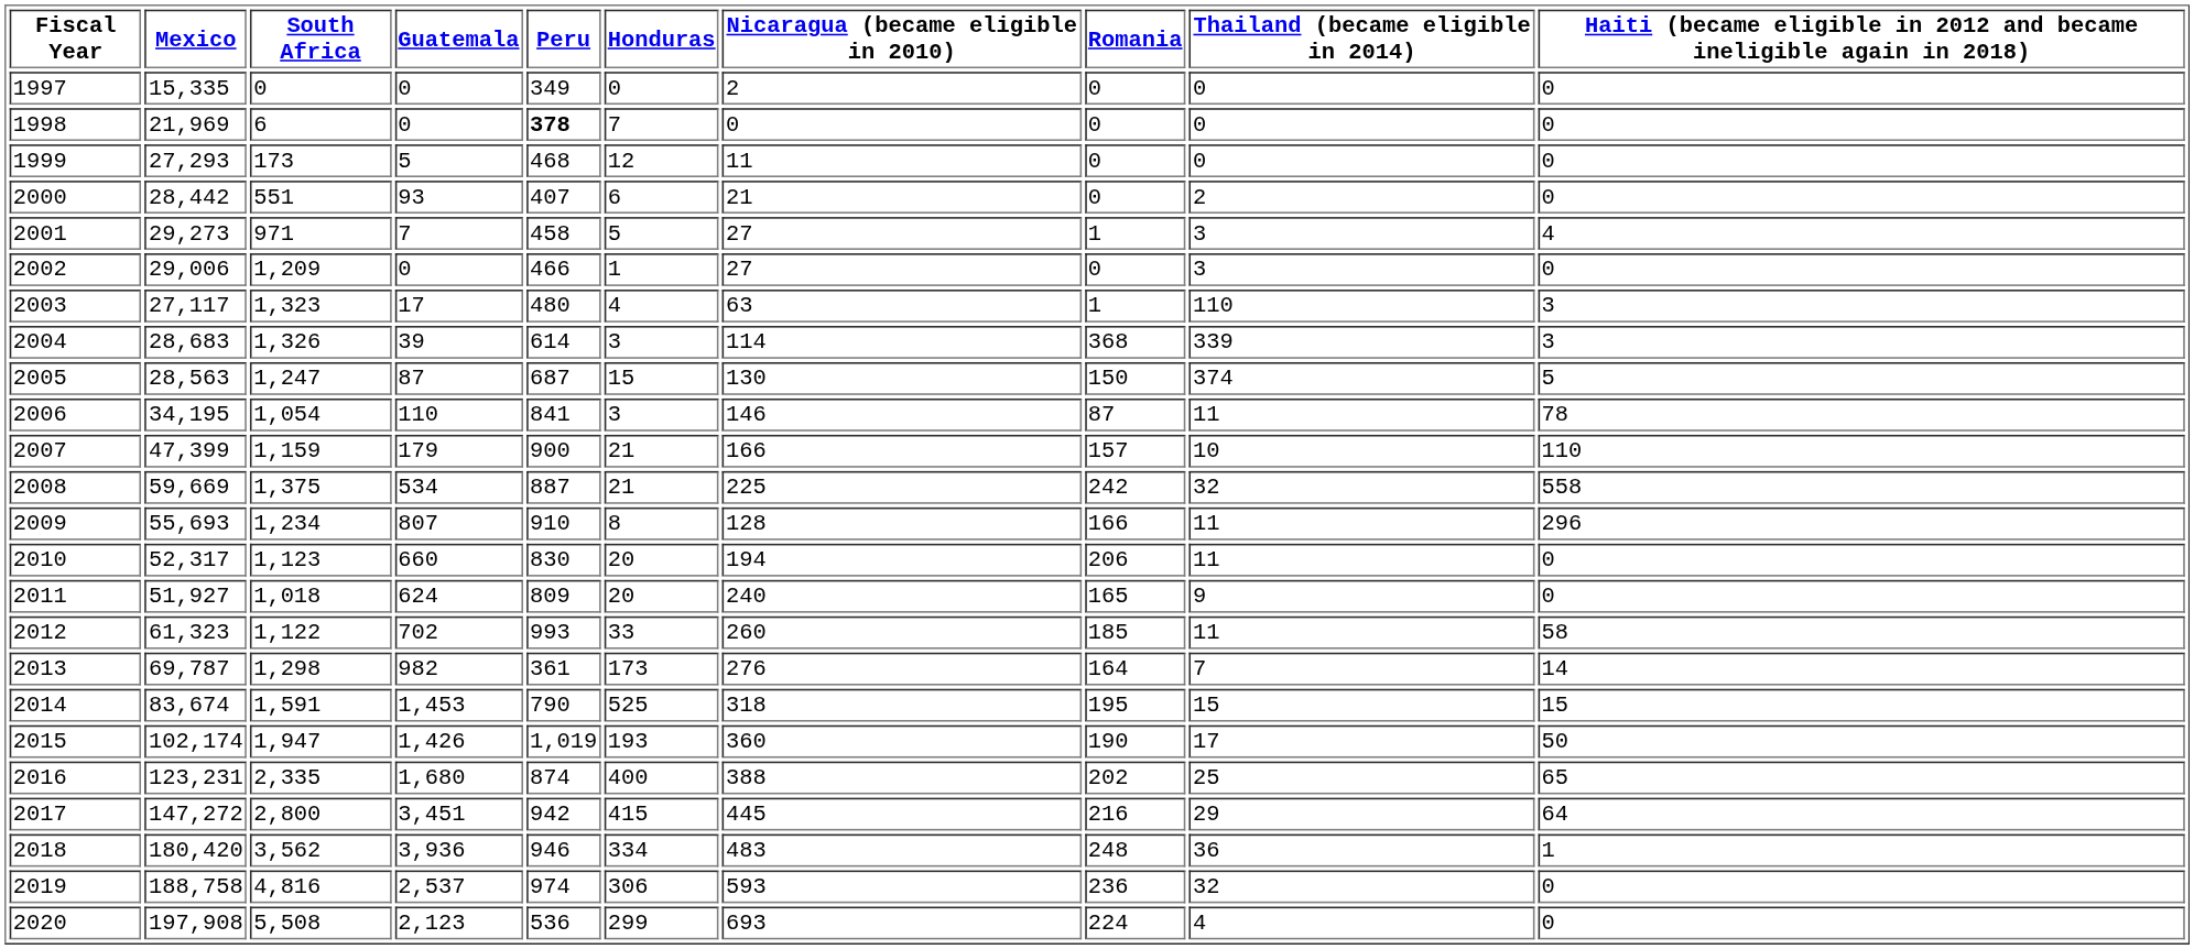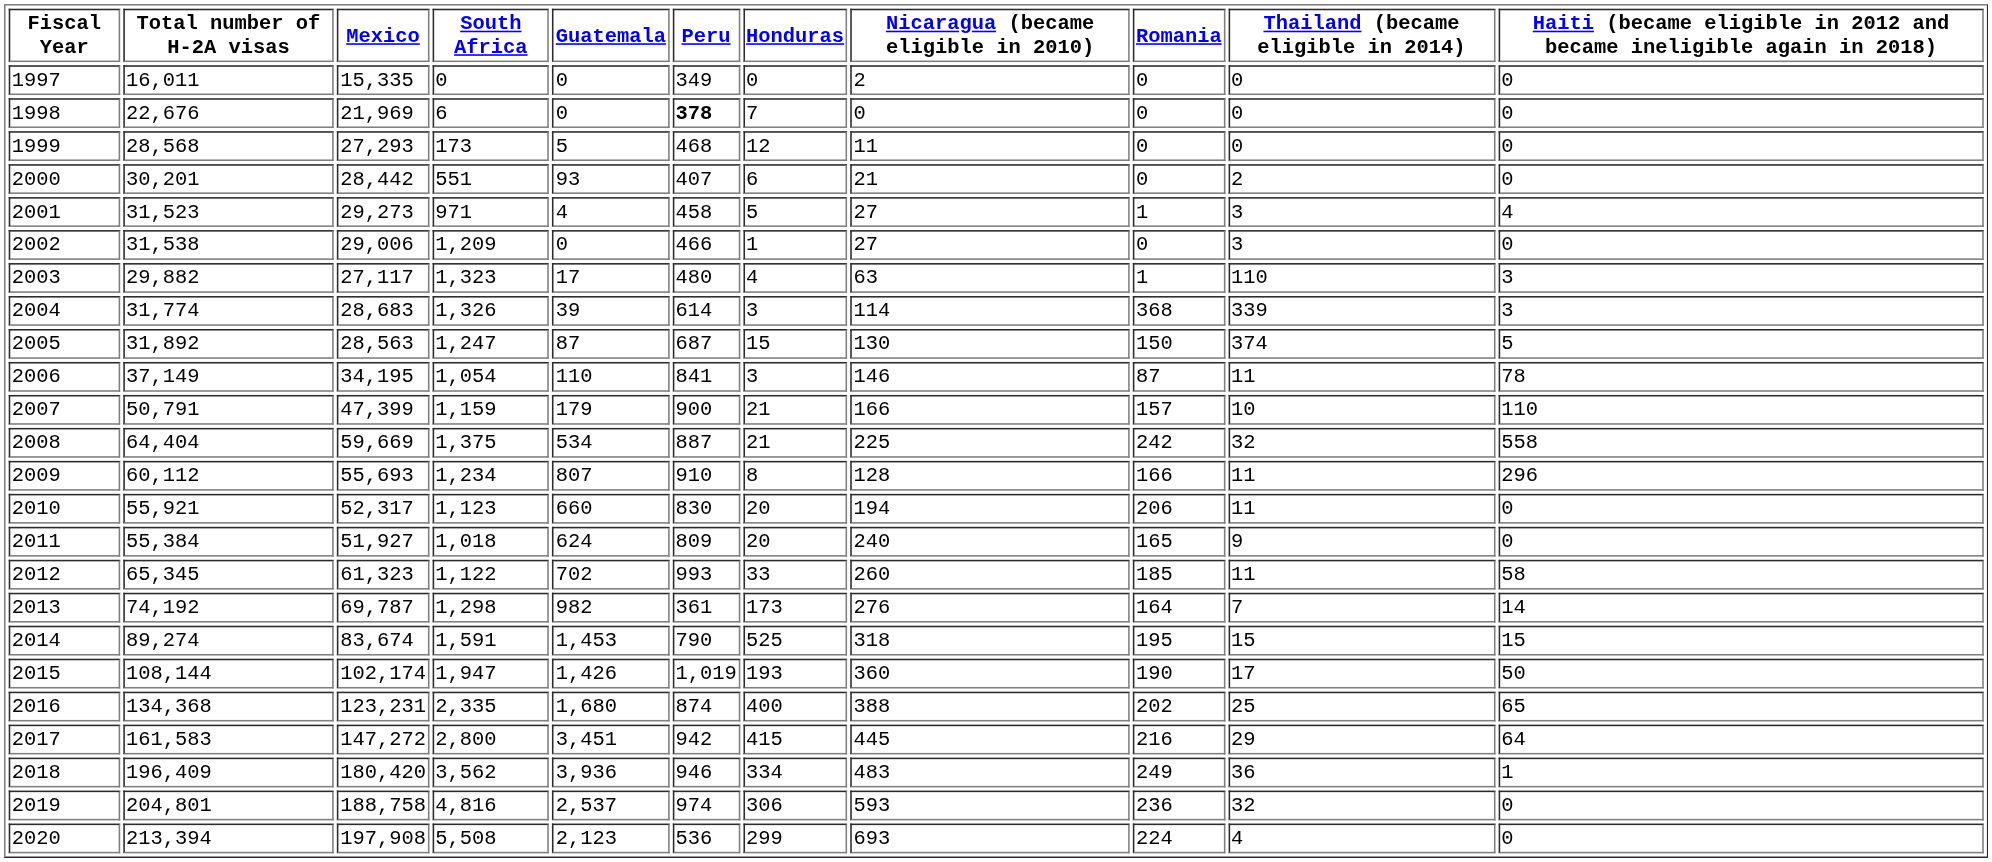 <table class="sortable" border="1">
 <tr>
 <th>Fiscal Year</th>
+<th>Total number of H-2A visas</th>
 <th><a href='#'>Mexico</a></th>
 <th><a href='#'>South Africa</a></th>
 <th><a href='#'>Guatemala</a></th>
 <th><a href='#'>Peru</a></th>
 <th><a href='#'>Honduras</a></th>
 <th><a href='#'>Nicaragua</a> (became eligible in 2010)</th>
 <th><a href='#'>Romania</a></th>
 <th><a href='#'>Thailand</a> (became eligible in 2014)</th>
 <th><a href='#'>Haiti</a> (became eligible in 2012 and became ineligible again in 2018)</th>
 </tr>
 <tr>
 <td>1997</td>
+<td>16,011</td>
 <td>15,335</td>
 <td>0</td>
 <td>0</td>
 <td>349</td>
 <td>0</td>
 <td>2</td>
 <td>0</td>
 <td>0</td>
 <td>0</td>
 </tr>
 <tr>
 <td>1998</td>
+<td>22,676</td>
 <td>21,969</td>
 <td>6</td>
 <td>0</td>
 <td><strong>378</strong></td>
 <td>7</td>
 <td>0</td>
 <td>0</td>
 <td>0</td>
 <td>0</td>
 </tr>
 <tr>
 <td>1999</td>
+<td>28,568</td>
 <td>27,293</td>
 <td>173</td>
 <td>5</td>
 <td>468</td>
 <td>12</td>
 <td>11</td>
 <td>0</td>
 <td>0</td>
 <td>0</td>
 </tr>
 <tr>
 <td>2000</td>
+<td>30,201</td>
 <td>28,442</td>
 <td>551</td>
 <td>93</td>
 <td>407</td>
 <td>6</td>
 <td>21</td>
 <td>0</td>
 <td>2</td>
 <td>0</td>
 </tr>
 <tr>
 <td>2001</td>
+<td>31,523</td>
 <td>29,273</td>
 <td>971</td>
-<td>7</td>
+<td>4</td>
 <td>458</td>
 <td>5</td>
 <td>27</td>
 <td>1</td>
 <td>3</td>
 <td>4</td>
 </tr>
 <tr>
 <td>2002</td>
+<td>31,538</td>
 <td>29,006</td>
 <td>1,209</td>
 <td>0</td>
 <td>466</td>
 <td>1</td>
 <td>27</td>
 <td>0</td>
 <td>3</td>
 <td>0</td>
 </tr>
 <tr>
 <td>2003</td>
+<td>29,882</td>
 <td>27,117</td>
 <td>1,323</td>
 <td>17</td>
 <td>480</td>
 <td>4</td>
 <td>63</td>
 <td>1</td>
 <td>110</td>
 <td>3</td>
 </tr>
 <tr>
 <td>2004</td>
+<td>31,774</td>
 <td>28,683</td>
 <td>1,326</td>
 <td>39</td>
 <td>614</td>
 <td>3</td>
 <td>114</td>
 <td>368</td>
 <td>339</td>
 <td>3</td>
 </tr>
 <tr>
 <td>2005</td>
+<td>31,892</td>
 <td>28,563</td>
 <td>1,247</td>
 <td>87</td>
 <td>687</td>
 <td>15</td>
 <td>130</td>
 <td>150</td>
 <td>374</td>
 <td>5</td>
 </tr>
 <tr>
 <td>2006</td>
+<td>37,149</td>
 <td>34,195</td>
 <td>1,054</td>
 <td>110</td>
 <td>841</td>
 <td>3</td>
 <td>146</td>
 <td>87</td>
 <td>11</td>
 <td>78</td>
 </tr>
 <tr>
 <td>2007</td>
+<td>50,791</td>
 <td>47,399</td>
 <td>1,159</td>
 <td>179</td>
 <td>900</td>
 <td>21</td>
 <td>166</td>
 <td>157</td>
 <td>10</td>
 <td>110</td>
 </tr>
 <tr>
 <td>2008</td>
+<td>64,404</td>
 <td>59,669</td>
 <td>1,375</td>
 <td>534</td>
 <td>887</td>
 <td>21</td>
 <td>225</td>
 <td>242</td>
 <td>32</td>
 <td>558</td>
 </tr>
 <tr>
 <td>2009</td>
+<td>60,112</td>
 <td>55,693</td>
 <td>1,234</td>
 <td>807</td>
 <td>910</td>
 <td>8</td>
 <td>128</td>
 <td>166</td>
 <td>11</td>
 <td>296</td>
 </tr>
 <tr>
 <td>2010</td>
+<td>55,921</td>
 <td>52,317</td>
 <td>1,123</td>
 <td>660</td>
 <td>830</td>
 <td>20</td>
 <td>194</td>
 <td>206</td>
 <td>11</td>
 <td>0</td>
 </tr>
 <tr>
 <td>2011</td>
+<td>55,384</td>
 <td>51,927</td>
 <td>1,018</td>
 <td>624</td>
 <td>809</td>
 <td>20</td>
 <td>240</td>
 <td>165</td>
 <td>9</td>
 <td>0</td>
 </tr>
 <tr>
 <td>2012</td>
+<td>65,345</td>
 <td>61,323</td>
 <td>1,122</td>
 <td>702</td>
 <td>993</td>
 <td>33</td>
 <td>260</td>
 <td>185</td>
 <td>11</td>
 <td>58</td>
 </tr>
 <tr>
 <td>2013</td>
+<td>74,192</td>
 <td>69,787</td>
 <td>1,298</td>
 <td>982</td>
 <td>361</td>
 <td>173</td>
 <td>276</td>
 <td>164</td>
 <td>7</td>
 <td>14</td>
 </tr>
 <tr>
 <td>2014</td>
+<td>89,274</td>
 <td>83,674</td>
 <td>1,591</td>
 <td>1,453</td>
 <td>790</td>
 <td>525</td>
 <td>318</td>
 <td>195</td>
 <td>15</td>
 <td>15</td>
 </tr>
 <tr>
 <td>2015</td>
+<td>108,144</td>
 <td>102,174</td>
 <td>1,947</td>
 <td>1,426</td>
 <td>1,019</td>
 <td>193</td>
 <td>360</td>
 <td>190</td>
 <td>17</td>
 <td>50</td>
 </tr>
 <tr>
 <td>2016</td>
+<td>134,368</td>
 <td>123,231</td>
 <td>2,335</td>
 <td>1,680</td>
 <td>874</td>
 <td>400</td>
 <td>388</td>
 <td>202</td>
 <td>25</td>
 <td>65</td>
 </tr>
 <tr>
 <td>2017</td>
+<td>161,583</td>
 <td>147,272</td>
 <td>2,800</td>
 <td>3,451</td>
 <td>942</td>
 <td>415</td>
 <td>445</td>
 <td>216</td>
 <td>29</td>
 <td>64</td>
 </tr>
 <tr>
 <td>2018</td>
+<td>196,409</td>
 <td>180,420</td>
 <td>3,562</td>
 <td>3,936</td>
 <td>946</td>
 <td>334</td>
 <td>483</td>
-<td>248</td>
+<td>249</td>
 <td>36</td>
 <td>1</td>
 </tr>
 <tr>
 <td>2019</td>
+<td>204,801</td>
 <td>188,758</td>
 <td>4,816</td>
 <td>2,537</td>
 <td>974</td>
 <td>306</td>
 <td>593</td>
 <td>236</td>
 <td>32</td>
 <td>0</td>
 </tr>
 <tr>
 <td>2020</td>
+<td>213,394</td>
 <td>197,908</td>
 <td>5,508</td>
 <td>2,123</td>
 <td>536</td>
 <td>299</td>
 <td>693</td>
 <td>224</td>
 <td>4</td>
 <td>0</td>
 </tr>
 </table>
